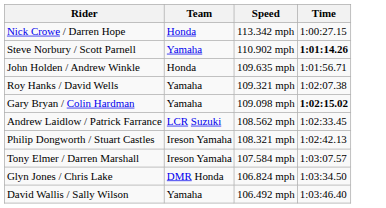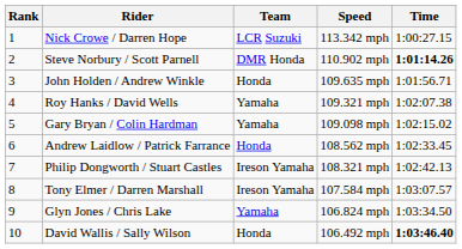 <table class="wikitable" style="font-size: 95%;">
 <tr style="background:#efefef;">
+<th>Rank</th>
 <th>Rider</th>
 <th>Team</th>
 <th>Speed</th>
 <th>Time</th>
 </tr>
 <tr>
+<td>1</td>
 <td> <a href='#'>Nick Crowe</a> / Darren Hope</td>
-<td><a href='#'>Honda</a></td>
+<td><a href='#'>LCR</a> <a href='#'>Suzuki</a></td>
 <td>113.342 mph</td>
 <td>1:00:27.15</td>
 </tr>
 <tr>
+<td>2</td>
 <td> Steve Norbury / Scott Parnell</td>
-<td><a href='#'>Yamaha</a></td>
+<td><a href='#'>DMR</a> Honda</td>
 <td>110.902 mph</td>
 <td><strong>1:01:14.26</strong></td>
 </tr>
 <tr>
+<td>3</td>
 <td> John Holden / Andrew Winkle</td>
 <td>Honda</td>
 <td>109.635 mph</td>
 <td>1:01:56.71</td>
 </tr>
 <tr>
+<td>4</td>
 <td> Roy Hanks / David Wells</td>
 <td>Yamaha</td>
 <td>109.321 mph</td>
 <td>1:02:07.38</td>
 </tr>
 <tr>
+<td>5</td>
 <td> Gary Bryan / <a href='#'>Colin Hardman</a></td>
 <td>Yamaha</td>
 <td>109.098 mph</td>
-<td><strong>1:02:15.02</strong></td>
+<td>1:02:15.02</td>
 </tr>
 <tr>
+<td>6</td>
 <td> Andrew Laidlow / Patrick Farrance</td>
-<td><a href='#'>LCR</a> <a href='#'>Suzuki</a></td>
+<td><a href='#'>Honda</a></td>
 <td>108.562 mph</td>
 <td>1:02:33.45</td>
 </tr>
 <tr>
+<td>7</td>
 <td> Philip Dongworth / Stuart Castles</td>
 <td>Ireson Yamaha</td>
 <td>108.321 mph</td>
 <td>1:02:42.13</td>
 </tr>
 <tr>
+<td>8</td>
 <td> Tony Elmer / Darren Marshall</td>
 <td>Ireson Yamaha</td>
 <td>107.584 mph</td>
 <td>1:03:07.57</td>
 </tr>
 <tr>
+<td>9</td>
 <td> Glyn Jones / Chris Lake</td>
-<td><a href='#'>DMR</a> Honda</td>
+<td><a href='#'>Yamaha</a></td>
 <td>106.824 mph</td>
 <td>1:03:34.50</td>
 </tr>
 <tr>
+<td>10</td>
 <td> David Wallis / Sally Wilson</td>
-<td>Yamaha</td>
+<td>Honda</td>
 <td>106.492 mph</td>
-<td>1:03:46.40</td>
+<td><strong>1:03:46.40</strong></td>
 </tr>
 </table>
